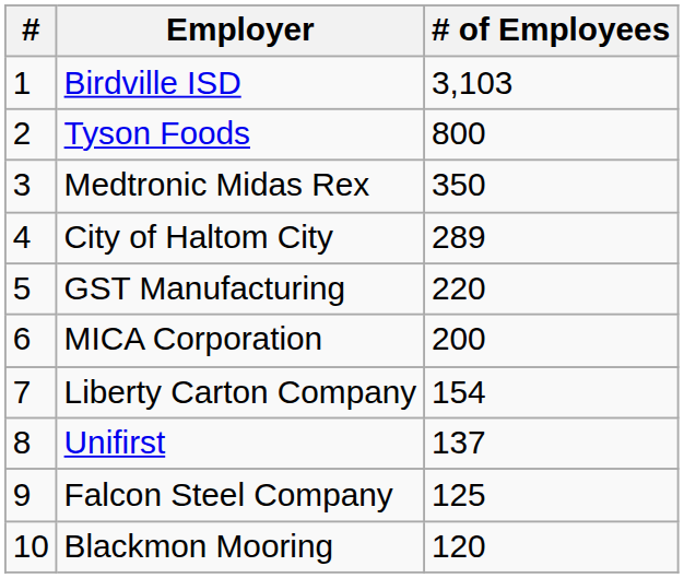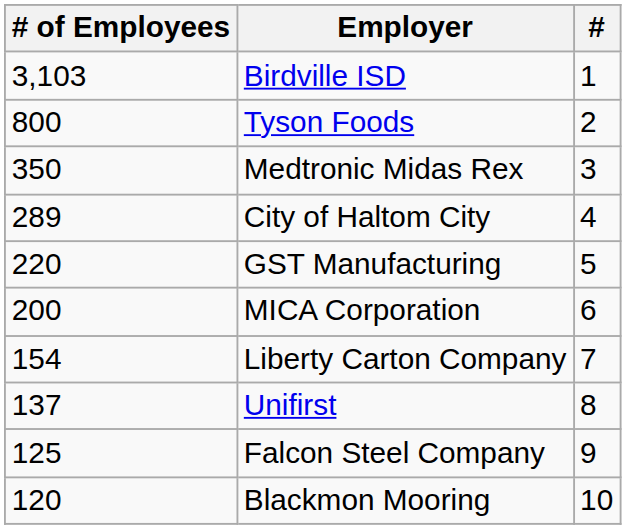 <table class="wikitable" border="1">
 <tr>
+<th># of Employees</th>
+<th>Employer</th>
 <th>#</th>
-<th>Employer</th>
-<th># of Employees</th>
 </tr>
 <tr>
+<td>3,103</td>
+<td><a href='#'>Birdville ISD</a></td>
 <td>1</td>
-<td><a href='#'>Birdville ISD</a></td>
-<td>3,103</td>
 </tr>
 <tr>
+<td>800</td>
+<td><a href='#'>Tyson Foods</a></td>
 <td>2</td>
-<td><a href='#'>Tyson Foods</a></td>
-<td>800</td>
 </tr>
 <tr>
+<td>350</td>
+<td>Medtronic Midas Rex</td>
 <td>3</td>
-<td>Medtronic Midas Rex</td>
-<td>350</td>
 </tr>
 <tr>
+<td>289</td>
+<td>City of Haltom City</td>
 <td>4</td>
-<td>City of Haltom City</td>
-<td>289</td>
 </tr>
 <tr>
+<td>220</td>
+<td>GST Manufacturing</td>
 <td>5</td>
-<td>GST Manufacturing</td>
-<td>220</td>
 </tr>
 <tr>
+<td>200</td>
+<td>MICA Corporation</td>
 <td>6</td>
-<td>MICA Corporation</td>
-<td>200</td>
 </tr>
 <tr>
+<td>154</td>
+<td>Liberty Carton Company</td>
 <td>7</td>
-<td>Liberty Carton Company</td>
-<td>154</td>
 </tr>
 <tr>
+<td>137</td>
+<td><a href='#'>Unifirst</a></td>
 <td>8</td>
-<td><a href='#'>Unifirst</a></td>
-<td>137</td>
 </tr>
 <tr>
+<td>125</td>
+<td>Falcon Steel Company</td>
 <td>9</td>
-<td>Falcon Steel Company</td>
-<td>125</td>
 </tr>
 <tr>
+<td>120</td>
+<td>Blackmon Mooring</td>
 <td>10</td>
-<td>Blackmon Mooring</td>
-<td>120</td>
 </tr>
 </table>
